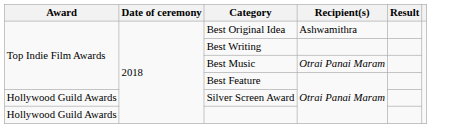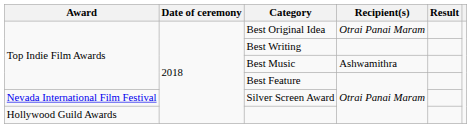 <table class="wikitable plainrowheaders sortable">
 <tr>
 <th scope="col">Award</th>
 <th scope="col">Date of ceremony</th>
 <th scope="col">Category</th>
 <th scope="col">Recipient(s)</th>
 <th scope="col">Result</th>
 <th scope="col" class="unsortable"></th>
 </tr>
 <tr>
 <td rowspan="4">Top Indie Film Awards</td>
 <td rowspan="6">2018</td>
 <td>Best Original Idea</td>
-<td>Ashwamithra</td>
+<td><em>Otrai Panai Maram</em></td>
 <td></td>
 <td rowspan="6" style="text-align:center;"></td>
 </tr>
 <tr>
 <td>Best Writing</td>
 <td style="text-align:center;"></td>
 <td></td>
 </tr>
 <tr>
 <td>Best Music</td>
-<td><em>Otrai Panai Maram</em></td>
+<td>Ashwamithra</td>
 <td></td>
 </tr>
 <tr>
 <td>Best Feature</td>
 <td rowspan="3"><em>Otrai Panai Maram</em></td>
 <td></td>
 </tr>
 <tr>
-<td>Hollywood Guild Awards</td>
+<td><a href='#'>Nevada International Film Festival</a></td>
 <td>Silver Screen Award</td>
 <td></td>
 </tr>
 <tr>
 <td>Hollywood Guild Awards</td>
 <td style="text-align:center;"></td>
 <td></td>
 </tr>
 </table>
